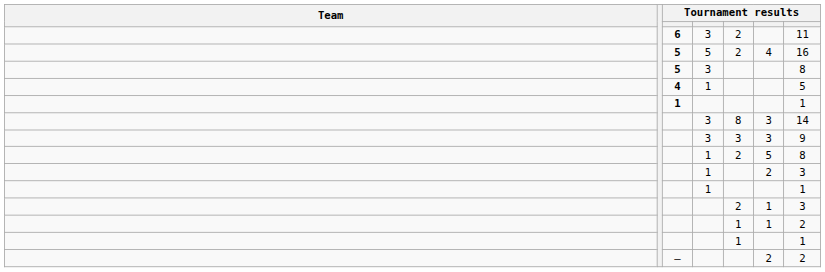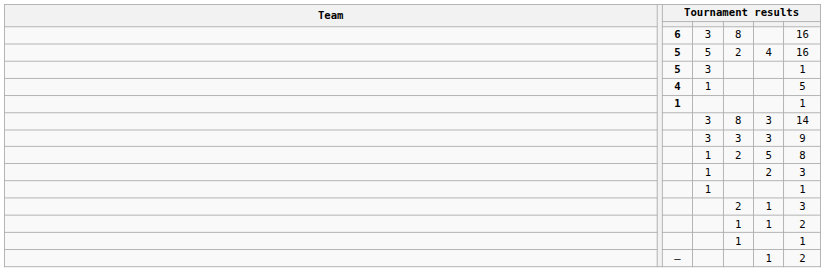 <table class="wikitable" style="width:60%; font-size:95%;">
 <tr style="text-align:center">
 <th style="width:25%;" rowspan="2">Team</th>
 <th style="width:0.01%;" rowspan="17"></th>
 <th style="width:4%;" colspan="5">Tournament results</th>
 </tr>
 <tr>
 <th style="width:1%;"></th>
 <th style="width:1%;"></th>
 <th style="width:1%;"></th>
 <th style="width:1%;"></th>
 <th style="width:1%;"></th>
 </tr>
 <tr style="text-align:center">
 <td align=left><strong></strong></td>
 <td><strong>6</strong></td>
 <td>3</td>
-<td>2</td>
+<td>8</td>
 <td></td>
-<td>11</td>
+<td>16</td>
 </tr>
 <tr style="text-align:center">
 <td align=left></td>
 <td><strong>5</strong></td>
 <td>5</td>
 <td>2</td>
 <td>4</td>
 <td>16</td>
 </tr>
 <tr style="text-align:center">
 <td align=left></td>
 <td><strong>5</strong></td>
 <td>3</td>
 <td></td>
 <td></td>
-<td>8</td>
+<td>1</td>
 </tr>
 <tr style="text-align:center">
 <td align=left></td>
 <td><strong>4</strong></td>
 <td>1</td>
 <td></td>
 <td></td>
 <td>5</td>
 </tr>
 <tr style="text-align:center">
 <td align=left></td>
 <td><strong>1</strong></td>
 <td></td>
 <td></td>
 <td></td>
 <td>1</td>
 </tr>
 <tr style="text-align:center">
 <td align=left></td>
 <td></td>
 <td>3</td>
 <td>8</td>
 <td>3</td>
 <td>14</td>
 </tr>
 <tr style="text-align:center">
 <td align=left></td>
 <td></td>
 <td>3</td>
 <td>3</td>
 <td>3</td>
 <td>9</td>
 </tr>
 <tr style="text-align:center">
 <td align=left></td>
 <td></td>
 <td>1</td>
 <td>2</td>
 <td>5</td>
 <td>8</td>
 </tr>
 <tr style="text-align:center">
 <td align=left></td>
 <td></td>
 <td>1</td>
 <td></td>
 <td>2</td>
 <td>3</td>
 </tr>
 <tr style="text-align:center">
 <td align=left></td>
 <td></td>
 <td>1</td>
 <td></td>
 <td></td>
 <td>1</td>
 </tr>
 <tr style="text-align:center">
 <td align=left></td>
 <td></td>
 <td></td>
 <td>2</td>
 <td>1</td>
 <td>3</td>
 </tr>
 <tr style="text-align:center">
 <td align=left></td>
 <td></td>
 <td></td>
 <td>1</td>
 <td>1</td>
 <td>2</td>
 </tr>
 <tr style="text-align:center">
 <td align=left></td>
 <td></td>
 <td></td>
 <td>1</td>
 <td></td>
 <td>1</td>
 </tr>
 <tr style="text-align:center">
 <td align=left></td>
 <td>—</td>
 <td></td>
 <td></td>
-<td>2</td>
+<td>1</td>
 <td>2</td>
 </tr>
 </table>
